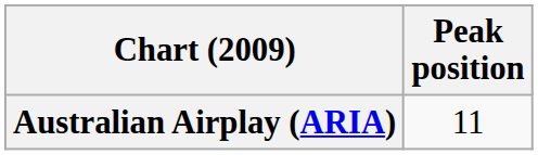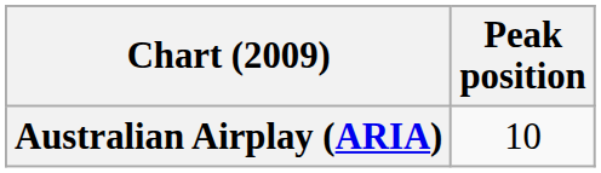 <table class="wikitable plainrowheaders" style="text-align:center">
 <tr>
 <th>Chart (2009)</th>
 <th>Peak<br>position</th>
 </tr>
 <tr>
 <th scope="row">Australian Airplay (<a href='#'>ARIA</a>)</th>
-<td>11</td>
+<td>10</td>
 </tr>
 </table>
